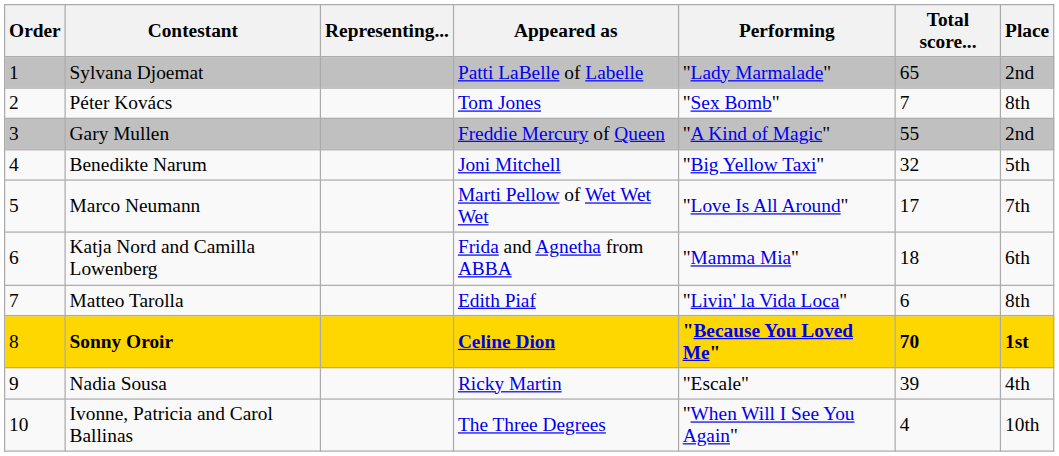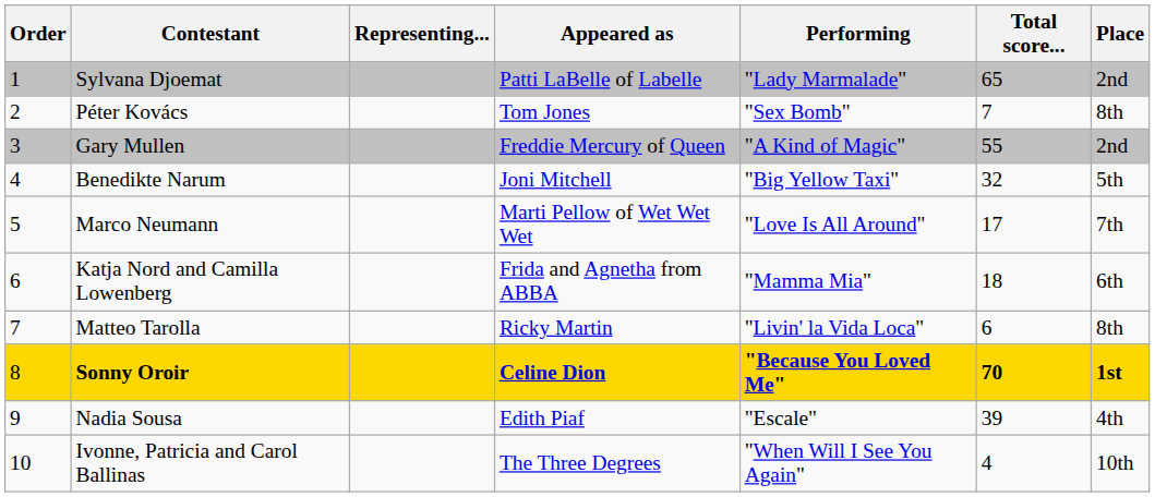 <table class="wikitable sortable">
 <tr>
 <th>Order</th>
 <th>Contestant</th>
 <th>Representing...</th>
 <th>Appeared as</th>
 <th>Performing</th>
 <th>Total score...</th>
 <th>Place</th>
 </tr>
 <tr style="background:silver;">
 <td>1</td>
 <td>Sylvana Djoemat</td>
 <td></td>
 <td><a href='#'>Patti LaBelle</a> of <a href='#'>Labelle</a></td>
 <td>"<a href='#'>Lady Marmalade</a>"</td>
 <td>65</td>
 <td>2nd</td>
 </tr>
 <tr>
 <td>2</td>
 <td>Péter Kovács</td>
 <td></td>
 <td><a href='#'>Tom Jones</a></td>
 <td>"<a href='#'>Sex Bomb</a>"</td>
 <td>7</td>
 <td>8th</td>
 </tr>
 <tr style="background:silver;">
 <td>3</td>
 <td>Gary Mullen</td>
 <td></td>
 <td><a href='#'>Freddie Mercury</a> of <a href='#'>Queen</a></td>
 <td>"<a href='#'>A Kind of Magic</a>"</td>
 <td>55</td>
 <td>2nd</td>
 </tr>
 <tr>
 <td>4</td>
 <td>Benedikte Narum</td>
 <td></td>
 <td><a href='#'>Joni Mitchell</a></td>
 <td>"<a href='#'>Big Yellow Taxi</a>"</td>
 <td>32</td>
 <td>5th</td>
 </tr>
 <tr>
 <td>5</td>
 <td>Marco Neumann</td>
 <td></td>
 <td><a href='#'>Marti Pellow</a> of <a href='#'>Wet Wet Wet</a></td>
 <td>"<a href='#'>Love Is All Around</a>"</td>
 <td>17</td>
 <td>7th</td>
 </tr>
 <tr>
 <td>6</td>
 <td>Katja Nord and Camilla Lowenberg</td>
 <td></td>
 <td><a href='#'>Frida</a> and <a href='#'>Agnetha</a> from <a href='#'>ABBA</a></td>
 <td>"<a href='#'>Mamma Mia</a>"</td>
 <td>18</td>
 <td>6th</td>
 </tr>
 <tr>
 <td>7</td>
 <td>Matteo Tarolla</td>
 <td></td>
-<td><a href='#'>Edith Piaf</a></td>
+<td><a href='#'>Ricky Martin</a></td>
 <td>"<a href='#'>Livin' la Vida Loca</a>"</td>
 <td>6</td>
 <td>8th</td>
 </tr>
 <tr style="background:gold;">
 <td>8</td>
 <td><strong>Sonny Oroir</strong></td>
 <td><strong></strong></td>
 <td><strong><a href='#'>Celine Dion</a></strong></td>
 <td><strong>"<a href='#'>Because You Loved Me</a>"</strong></td>
 <td><strong>70</strong></td>
 <td><strong>1st</strong></td>
 </tr>
 <tr>
 <td>9</td>
 <td>Nadia Sousa</td>
 <td></td>
-<td><a href='#'>Ricky Martin</a></td>
+<td><a href='#'>Edith Piaf</a></td>
 <td>"Escale"</td>
 <td>39</td>
 <td>4th</td>
 </tr>
 <tr>
 <td>10</td>
 <td>Ivonne, Patricia and Carol Ballinas</td>
 <td></td>
 <td><a href='#'>The Three Degrees</a></td>
 <td>"<a href='#'>When Will I See You Again</a>"</td>
 <td>4</td>
 <td>10th</td>
 </tr>
 </table>
